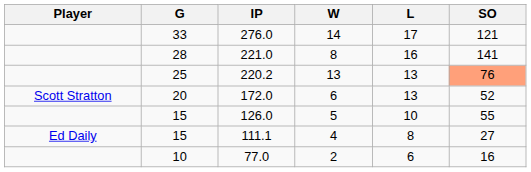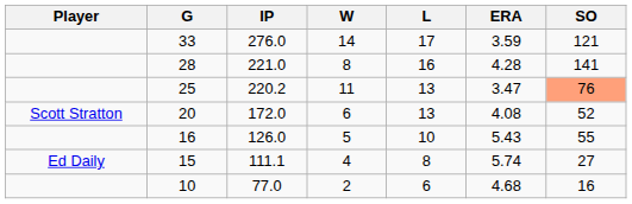 <table class="wikitable sortable">
 <tr>
 <th bgcolor="#DDDDFF" width="16%">Player</th>
 <th bgcolor="#DDDDFF" width="9%">G</th>
 <th bgcolor="#DDDDFF" width="9%">IP</th>
 <th bgcolor="#DDDDFF" width="9%">W</th>
 <th bgcolor="#DDDDFF" width="9%">L</th>
+<th bgcolor="#DDDDFF" width="9%">ERA</th>
 <th bgcolor="#DDDDFF" width="9%">SO</th>
 </tr>
 <tr align="center">
 <td></td>
 <td>33</td>
 <td>276.0</td>
 <td>14</td>
 <td>17</td>
+<td>3.59</td>
 <td>121</td>
 </tr>
 <tr align="center">
 <td></td>
 <td>28</td>
 <td>221.0</td>
 <td>8</td>
 <td>16</td>
+<td>4.28</td>
 <td>141</td>
 </tr>
 <tr align="center">
 <td></td>
 <td>25</td>
 <td>220.2</td>
+<td>11</td>
 <td>13</td>
-<td>13</td>
+<td>3.47</td>
 <td style="background: lightsalmon;">76</td>
 </tr>
 <tr align="center">
 <td><a href='#'>Scott Stratton</a></td>
 <td>20</td>
 <td>172.0</td>
 <td>6</td>
 <td>13</td>
+<td>4.08</td>
 <td>52</td>
 </tr>
 <tr align=center>
 <td></td>
-<td>15</td>
+<td>16</td>
 <td>126.0</td>
 <td>5</td>
 <td>10</td>
+<td>5.43</td>
 <td>55</td>
 </tr>
 <tr align="center">
 <td><a href='#'>Ed Daily</a></td>
 <td>15</td>
 <td>111.1</td>
 <td>4</td>
 <td>8</td>
+<td>5.74</td>
 <td>27</td>
 </tr>
 <tr align=center>
 <td></td>
 <td>10</td>
 <td>77.0</td>
 <td>2</td>
 <td>6</td>
+<td>4.68</td>
 <td>16</td>
 </tr>
 </table>
